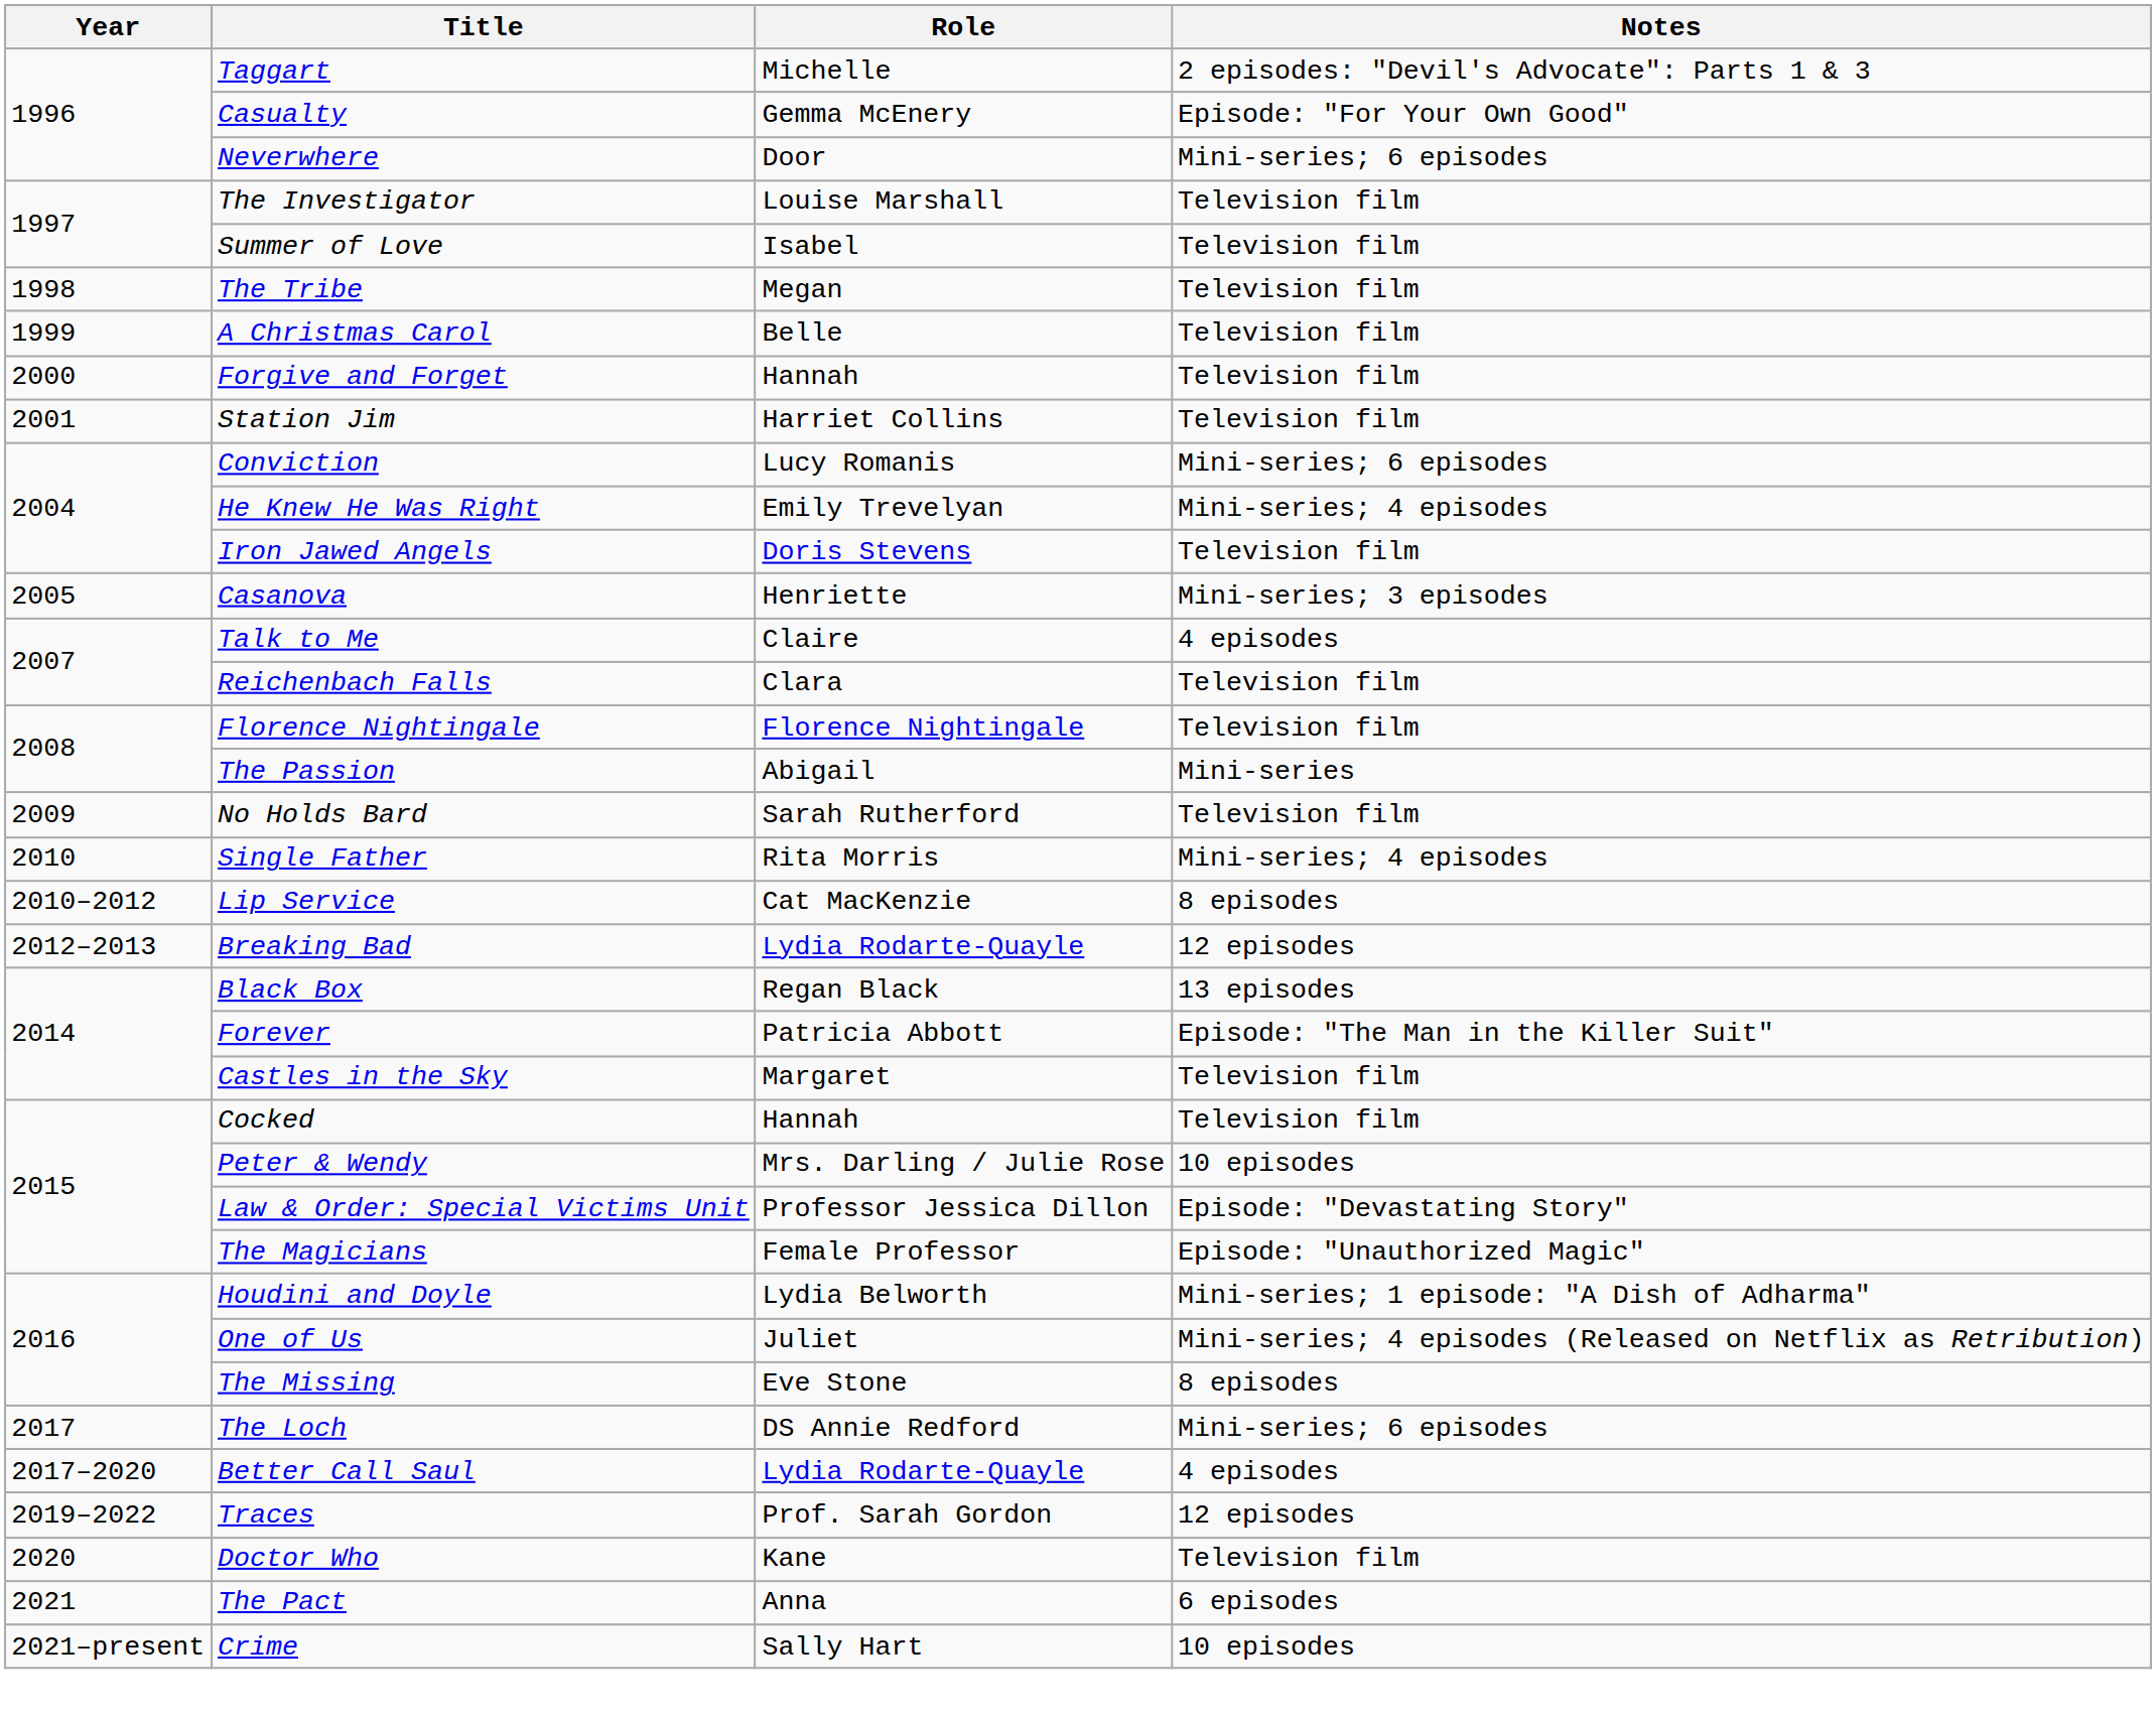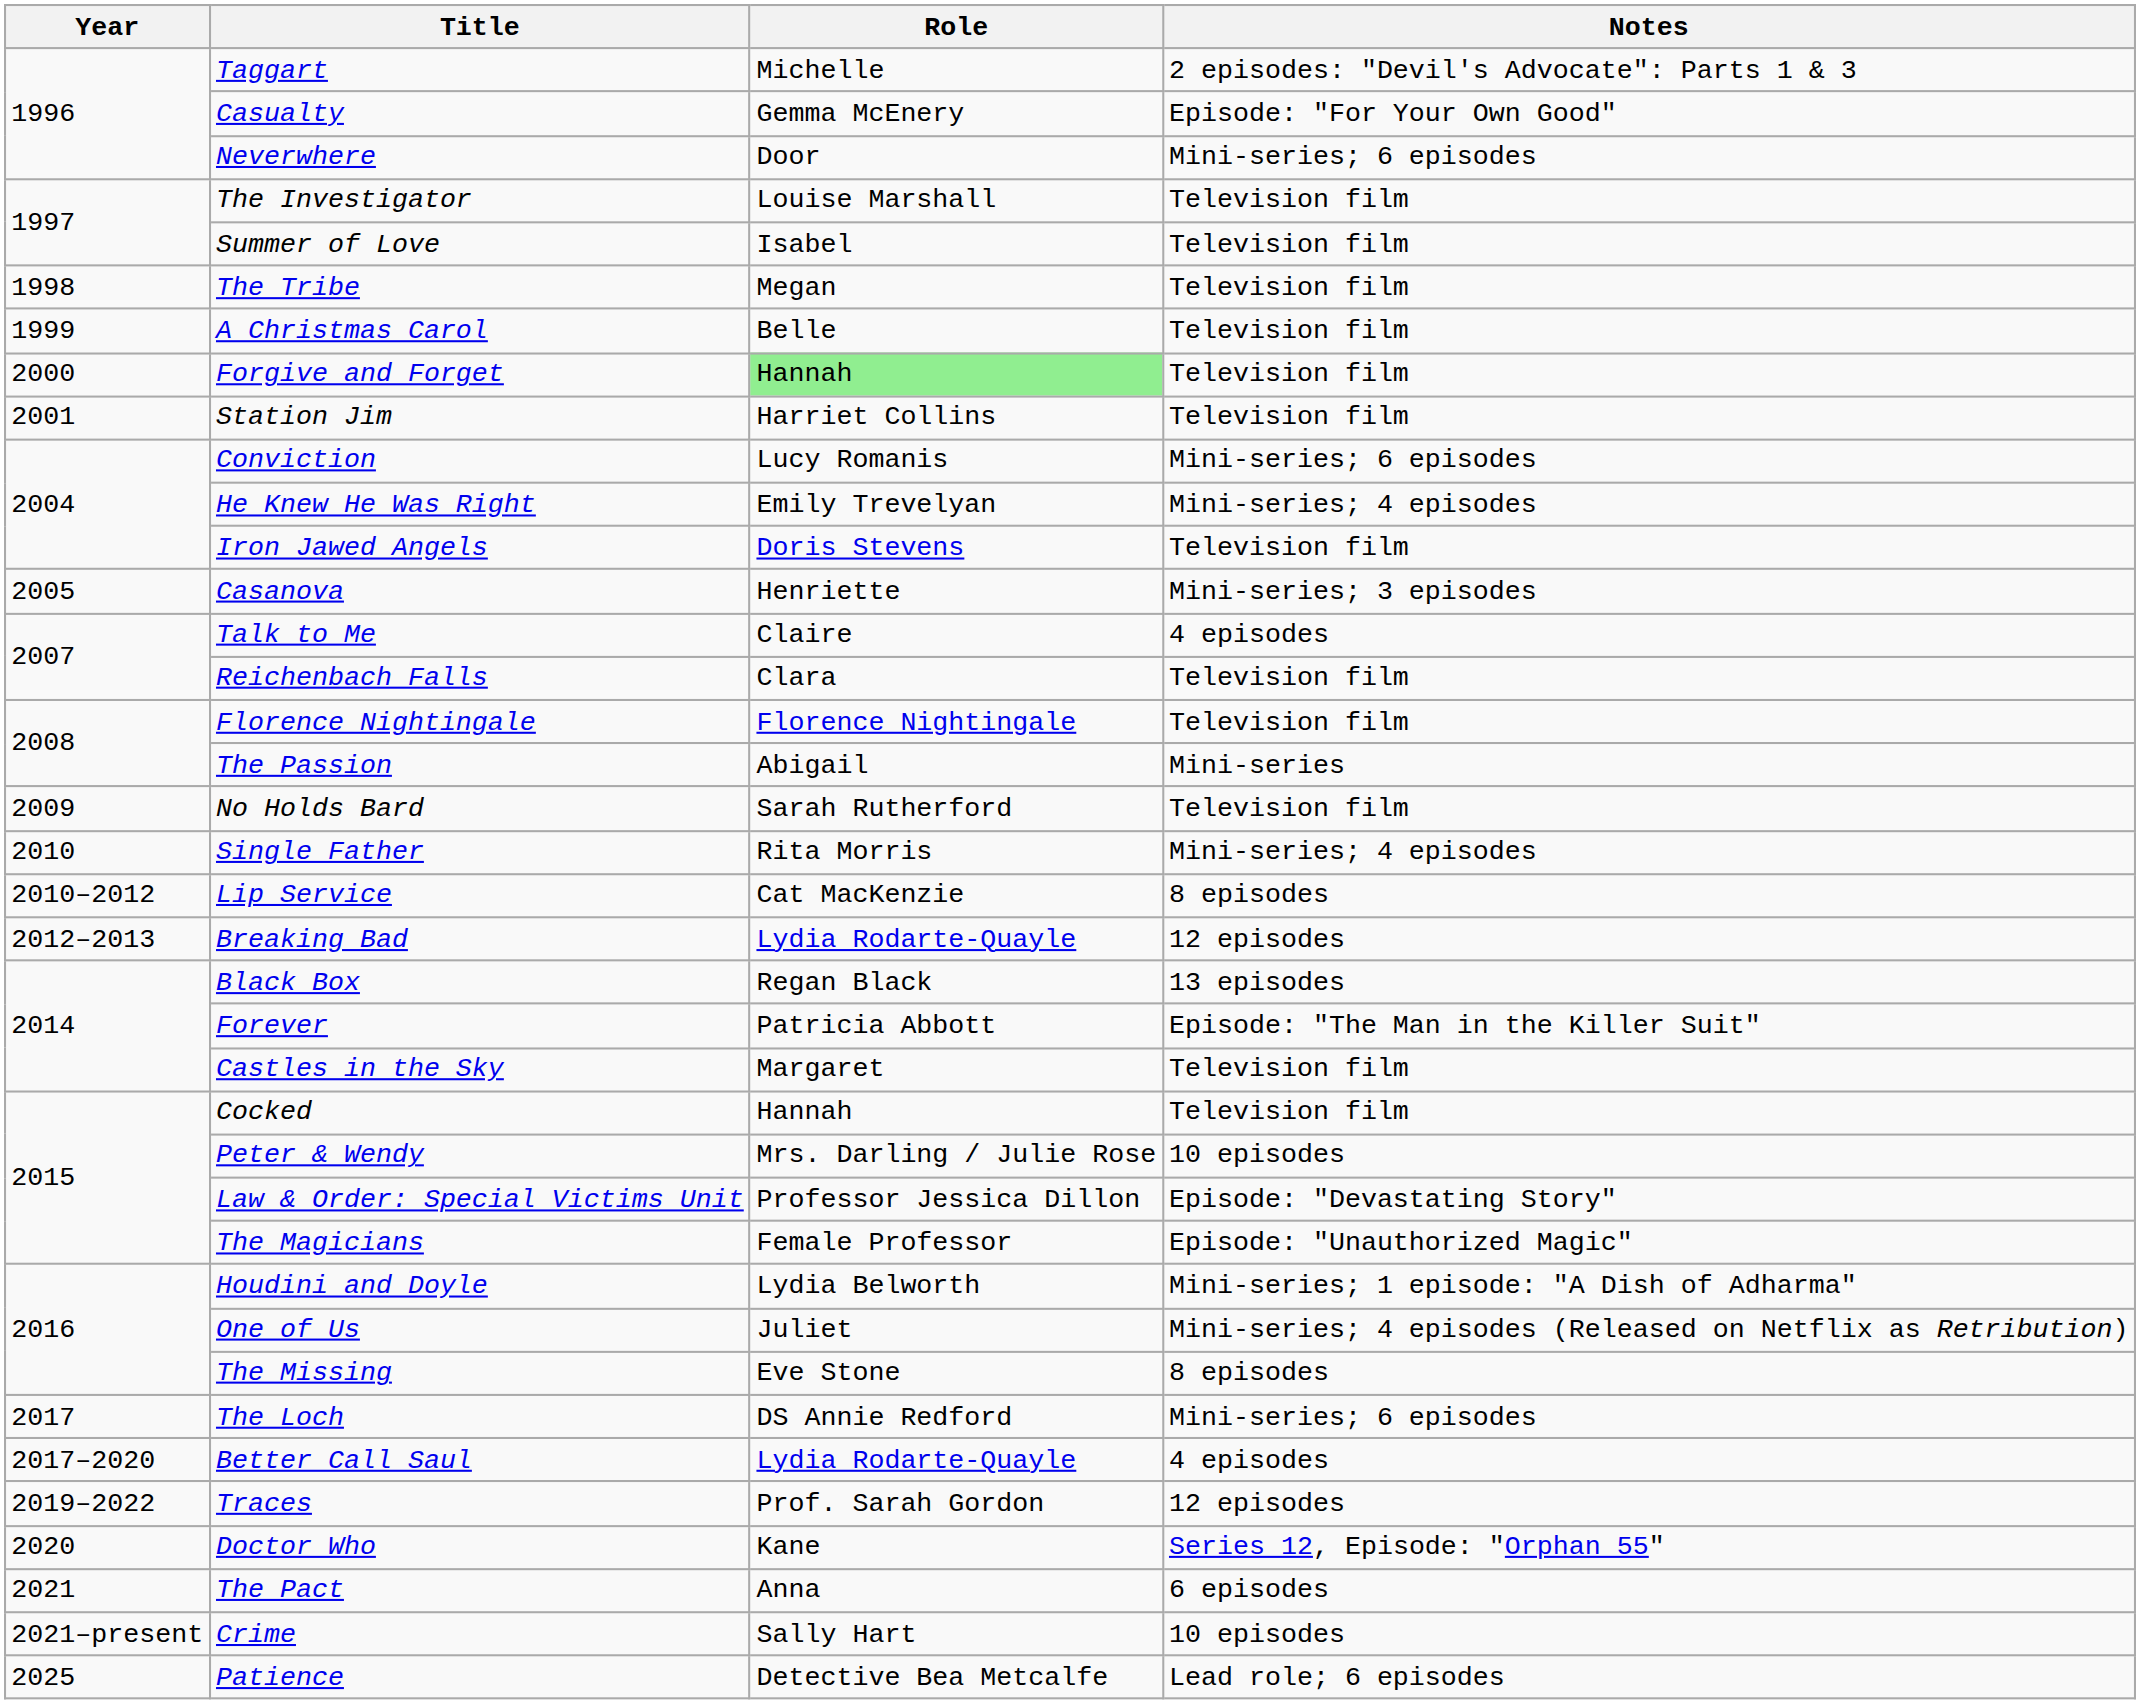 <table class="wikitable sortable">
 <tr>
 <th>Year</th>
 <th>Title</th>
 <th>Role</th>
 <th class="unsortable">Notes</th>
 </tr>
 <tr>
 <td rowspan="3">1996</td>
 <td><em><a href='#'>Taggart</a></em></td>
 <td>Michelle</td>
 <td>2 episodes: "Devil's Advocate": Parts 1 & 3</td>
 </tr>
 <tr>
 <td><em><a href='#'>Casualty</a></em></td>
 <td>Gemma McEnery</td>
 <td>Episode: "For Your Own Good"</td>
 </tr>
 <tr>
 <td><em><a href='#'>Neverwhere</a></em></td>
 <td>Door</td>
 <td>Mini-series; 6 episodes</td>
 </tr>
 <tr>
 <td rowspan="2">1997</td>
 <td><em>The Investigator</em></td>
 <td>Louise Marshall</td>
 <td>Television film</td>
 </tr>
 <tr>
 <td><em>Summer of Love</em></td>
 <td>Isabel</td>
 <td>Television film</td>
 </tr>
 <tr>
 <td>1998</td>
 <td><em><a href='#'>The Tribe</a></em></td>
 <td>Megan</td>
 <td>Television film</td>
 </tr>
 <tr>
 <td>1999</td>
 <td><em><a href='#'>A Christmas Carol</a></em></td>
 <td>Belle</td>
 <td>Television film</td>
 </tr>
 <tr>
 <td>2000</td>
 <td><em><a href='#'>Forgive and Forget</a></em></td>
-<td>Hannah</td>
+<td style="background: lightgreen;">Hannah</td>
 <td>Television film</td>
 </tr>
 <tr>
 <td>2001</td>
 <td><em>Station Jim</em></td>
 <td>Harriet Collins</td>
 <td>Television film</td>
 </tr>
 <tr>
 <td rowspan="3">2004</td>
 <td><em><a href='#'>Conviction</a></em></td>
 <td>Lucy Romanis</td>
 <td>Mini-series; 6 episodes</td>
 </tr>
 <tr>
 <td><em><a href='#'>He Knew He Was Right</a></em></td>
 <td>Emily Trevelyan</td>
 <td>Mini-series; 4 episodes</td>
 </tr>
 <tr>
 <td><em><a href='#'>Iron Jawed Angels</a></em></td>
 <td><a href='#'>Doris Stevens</a></td>
 <td>Television film</td>
 </tr>
 <tr>
 <td>2005</td>
 <td><em><a href='#'>Casanova</a></em></td>
 <td>Henriette</td>
 <td>Mini-series; 3 episodes</td>
 </tr>
 <tr>
 <td rowspan="2">2007</td>
 <td><em><a href='#'>Talk to Me</a></em></td>
 <td>Claire</td>
 <td>4 episodes</td>
 </tr>
 <tr>
 <td><em><a href='#'>Reichenbach Falls</a></em></td>
 <td>Clara</td>
 <td>Television film</td>
 </tr>
 <tr>
 <td rowspan="2">2008</td>
 <td><em><a href='#'>Florence Nightingale</a></em></td>
 <td><a href='#'>Florence Nightingale</a></td>
 <td>Television film</td>
 </tr>
 <tr>
 <td><em><a href='#'>The Passion</a></em></td>
 <td>Abigail</td>
 <td>Mini-series</td>
 </tr>
 <tr>
 <td>2009</td>
 <td><em>No Holds Bard</em></td>
 <td>Sarah Rutherford</td>
 <td>Television film</td>
 </tr>
 <tr>
 <td>2010</td>
 <td><em><a href='#'>Single Father</a></em></td>
 <td>Rita Morris</td>
 <td>Mini-series; 4 episodes</td>
 </tr>
 <tr>
 <td>2010–2012</td>
 <td><em><a href='#'>Lip Service</a></em></td>
 <td>Cat MacKenzie</td>
 <td>8 episodes</td>
 </tr>
 <tr>
 <td>2012–2013</td>
 <td><em><a href='#'>Breaking Bad</a></em></td>
 <td><a href='#'>Lydia Rodarte-Quayle</a></td>
 <td>12 episodes</td>
 </tr>
 <tr>
 <td rowspan="3">2014</td>
 <td><em><a href='#'>Black Box</a></em></td>
 <td>Regan Black</td>
 <td>13 episodes</td>
 </tr>
 <tr>
 <td><em><a href='#'>Forever</a></em></td>
 <td>Patricia Abbott</td>
 <td>Episode: "The Man in the Killer Suit"</td>
 </tr>
 <tr>
 <td><em><a href='#'>Castles in the Sky</a></em></td>
 <td>Margaret</td>
 <td>Television film</td>
 </tr>
 <tr>
 <td rowspan="4">2015</td>
 <td><em>Cocked</em></td>
 <td>Hannah</td>
 <td>Television film</td>
 </tr>
 <tr>
 <td><em><a href='#'>Peter & Wendy</a></em></td>
 <td>Mrs. Darling / Julie Rose</td>
 <td>10 episodes</td>
 </tr>
 <tr>
 <td><em><a href='#'>Law & Order: Special Victims Unit</a></em></td>
 <td>Professor Jessica Dillon</td>
 <td>Episode: "Devastating Story"</td>
 </tr>
 <tr>
 <td><em><a href='#'>The Magicians</a></em></td>
 <td>Female Professor</td>
 <td>Episode: "Unauthorized Magic"</td>
 </tr>
 <tr>
 <td rowspan="3">2016</td>
 <td><em><a href='#'>Houdini and Doyle</a></em></td>
 <td>Lydia Belworth</td>
 <td>Mini-series; 1 episode: "A Dish of Adharma"</td>
 </tr>
 <tr>
 <td><em><a href='#'>One of Us</a></em></td>
 <td>Juliet</td>
 <td>Mini-series; 4 episodes (Released on Netflix as <em>Retribution</em>)</td>
 </tr>
 <tr>
 <td><em><a href='#'>The Missing</a></em></td>
 <td>Eve Stone</td>
 <td>8 episodes</td>
 </tr>
 <tr>
 <td>2017</td>
 <td><em><a href='#'>The Loch</a></em></td>
 <td>DS Annie Redford</td>
 <td>Mini-series; 6 episodes</td>
 </tr>
 <tr>
 <td>2017–2020</td>
 <td><em><a href='#'>Better Call Saul</a></em></td>
 <td><a href='#'>Lydia Rodarte-Quayle</a></td>
 <td>4 episodes</td>
 </tr>
 <tr>
 <td>2019–2022</td>
 <td><em><a href='#'>Traces</a></em></td>
 <td>Prof. Sarah Gordon</td>
 <td>12 episodes</td>
 </tr>
 <tr>
 <td>2020</td>
 <td><em><a href='#'>Doctor Who</a></em></td>
 <td>Kane</td>
-<td>Television film</td>
+<td><a href='#'>Series 12</a>, Episode: "<a href='#'>Orphan 55</a>"</td>
 </tr>
 <tr>
 <td>2021</td>
 <td><em><a href='#'>The Pact</a></em></td>
 <td>Anna</td>
 <td>6 episodes</td>
 </tr>
 <tr>
 <td>2021–present</td>
 <td><em><a href='#'>Crime</a></em></td>
 <td>Sally Hart</td>
 <td>10 episodes</td>
 </tr>
+<tr>
+<td>2025</td>
+<td><em><a href='#'>Patience</a></em></td>
+<td>Detective Bea Metcalfe</td>
+<td>Lead role; 6 episodes</td>
+</tr>
 </table>
